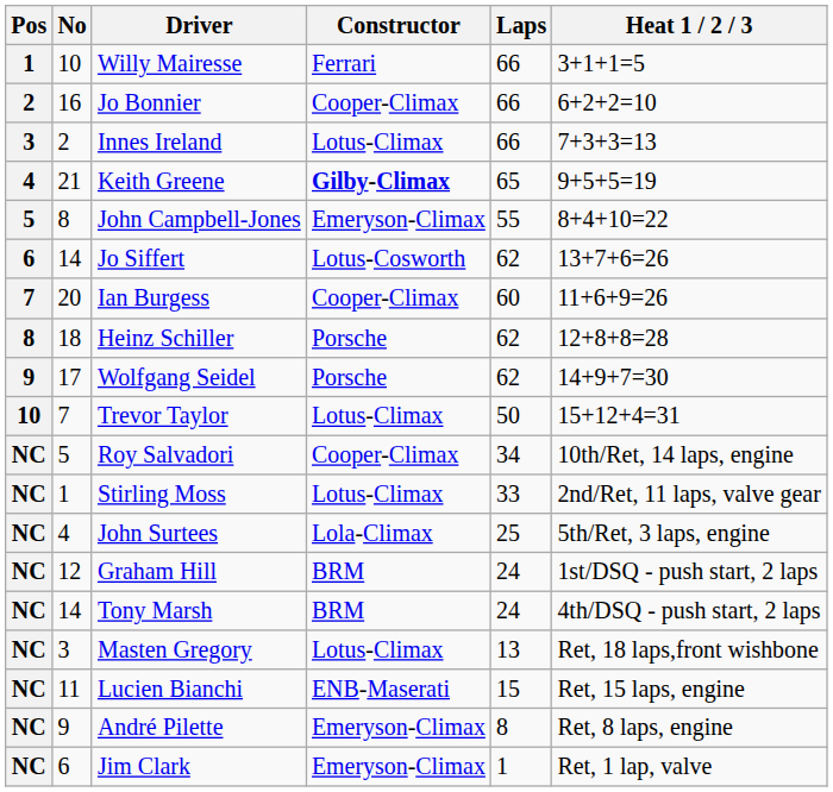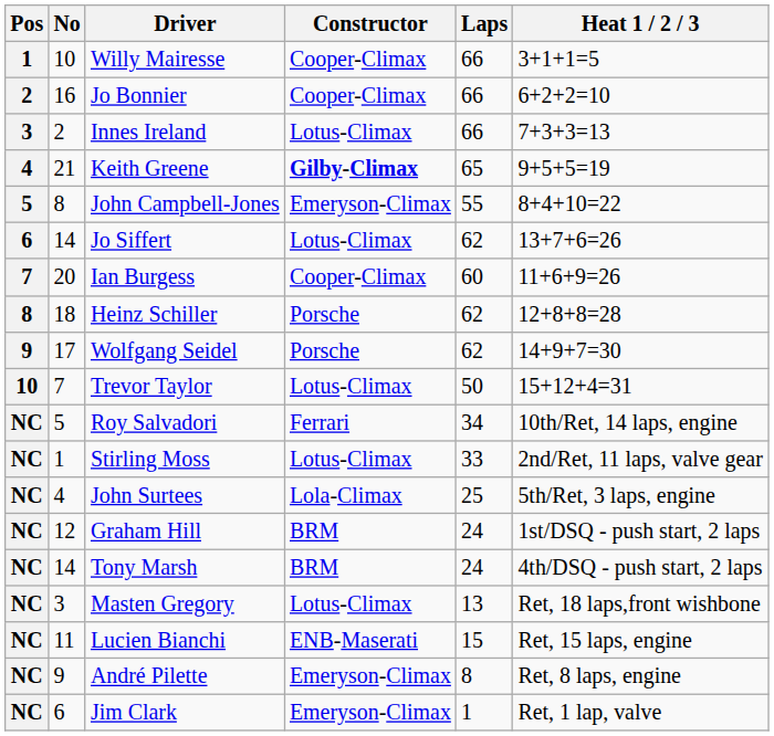 <table class="wikitable" style="font-size: 95%">
 <tr>
 <th>Pos</th>
 <th>No</th>
 <th>Driver</th>
 <th>Constructor</th>
 <th>Laps</th>
 <th>Heat 1 / 2 / 3</th>
 </tr>
 <tr>
 <th>1</th>
 <td>10</td>
 <td> <a href='#'>Willy Mairesse</a></td>
-<td><a href='#'>Ferrari</a></td>
+<td><a href='#'>Cooper</a>-<a href='#'>Climax</a></td>
 <td>66</td>
 <td>3+1+1=5</td>
 </tr>
 <tr>
 <th>2</th>
 <td>16</td>
 <td> <a href='#'>Jo Bonnier</a></td>
 <td><a href='#'>Cooper</a>-<a href='#'>Climax</a></td>
 <td>66</td>
 <td>6+2+2=10</td>
 </tr>
 <tr>
 <th>3</th>
 <td>2</td>
 <td> <a href='#'>Innes Ireland</a></td>
 <td><a href='#'>Lotus</a>-<a href='#'>Climax</a></td>
 <td>66</td>
 <td>7+3+3=13</td>
 </tr>
 <tr>
 <th>4</th>
 <td>21</td>
 <td> <a href='#'>Keith Greene</a></td>
 <td><strong><a href='#'>Gilby</a>-<a href='#'>Climax</a></strong></td>
 <td>65</td>
 <td>9+5+5=19</td>
 </tr>
 <tr>
 <th>5</th>
 <td>8</td>
 <td> <a href='#'>John Campbell-Jones</a></td>
 <td><a href='#'>Emeryson</a>-<a href='#'>Climax</a></td>
 <td>55</td>
 <td>8+4+10=22</td>
 </tr>
 <tr>
 <th>6</th>
 <td>14</td>
 <td> <a href='#'>Jo Siffert</a></td>
-<td><a href='#'>Lotus</a>-<a href='#'>Cosworth</a></td>
+<td><a href='#'>Lotus</a>-<a href='#'>Climax</a></td>
 <td>62</td>
 <td>13+7+6=26</td>
 </tr>
 <tr>
 <th>7</th>
 <td>20</td>
 <td> <a href='#'>Ian Burgess</a></td>
 <td><a href='#'>Cooper</a>-<a href='#'>Climax</a></td>
 <td>60</td>
 <td>11+6+9=26</td>
 </tr>
 <tr>
 <th>8</th>
 <td>18</td>
 <td> <a href='#'>Heinz Schiller</a></td>
 <td><a href='#'>Porsche</a></td>
 <td>62</td>
 <td>12+8+8=28</td>
 </tr>
 <tr>
 <th>9</th>
 <td>17</td>
 <td> <a href='#'>Wolfgang Seidel</a></td>
 <td><a href='#'>Porsche</a></td>
 <td>62</td>
 <td>14+9+7=30</td>
 </tr>
 <tr>
 <th>10</th>
 <td>7</td>
 <td> <a href='#'>Trevor Taylor</a></td>
 <td><a href='#'>Lotus</a>-<a href='#'>Climax</a></td>
 <td>50</td>
 <td>15+12+4=31</td>
 </tr>
 <tr>
 <th>NC</th>
 <td>5</td>
 <td> <a href='#'>Roy Salvadori</a></td>
-<td><a href='#'>Cooper</a>-<a href='#'>Climax</a></td>
+<td><a href='#'>Ferrari</a></td>
 <td>34</td>
 <td>10th/Ret, 14 laps, engine</td>
 </tr>
 <tr>
 <th>NC</th>
 <td>1</td>
 <td> <a href='#'>Stirling Moss</a></td>
 <td><a href='#'>Lotus</a>-<a href='#'>Climax</a></td>
 <td>33</td>
 <td>2nd/Ret, 11 laps, valve gear</td>
 </tr>
 <tr>
 <th>NC</th>
 <td>4</td>
 <td> <a href='#'>John Surtees</a></td>
 <td><a href='#'>Lola</a>-<a href='#'>Climax</a></td>
 <td>25</td>
 <td>5th/Ret, 3 laps, engine</td>
 </tr>
 <tr>
 <th>NC</th>
 <td>12</td>
 <td> <a href='#'>Graham Hill</a></td>
 <td><a href='#'>BRM</a></td>
 <td>24</td>
 <td>1st/DSQ - push start, 2 laps</td>
 </tr>
 <tr>
 <th>NC</th>
 <td>14</td>
 <td> <a href='#'>Tony Marsh</a></td>
 <td><a href='#'>BRM</a></td>
 <td>24</td>
 <td>4th/DSQ - push start, 2 laps</td>
 </tr>
 <tr>
 <th>NC</th>
 <td>3</td>
 <td> <a href='#'>Masten Gregory</a></td>
 <td><a href='#'>Lotus</a>-<a href='#'>Climax</a></td>
 <td>13</td>
 <td>Ret, 18 laps,front wishbone</td>
 </tr>
 <tr>
 <th>NC</th>
 <td>11</td>
 <td> <a href='#'>Lucien Bianchi</a></td>
 <td><a href='#'>ENB</a>-<a href='#'>Maserati</a></td>
 <td>15</td>
 <td>Ret, 15 laps, engine</td>
 </tr>
 <tr>
 <th>NC</th>
 <td>9</td>
 <td> <a href='#'>André Pilette</a></td>
 <td><a href='#'>Emeryson</a>-<a href='#'>Climax</a></td>
 <td>8</td>
 <td>Ret, 8 laps, engine</td>
 </tr>
 <tr>
 <th>NC</th>
 <td>6</td>
 <td> <a href='#'>Jim Clark</a></td>
 <td><a href='#'>Emeryson</a>-<a href='#'>Climax</a></td>
 <td>1</td>
 <td>Ret, 1 lap, valve</td>
 </tr>
 </table>
